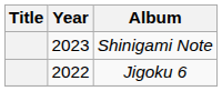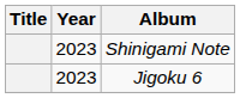 <table class="wikitable plainrowheaders" style="text-align:center;">
 <tr>
 <th scope="col">Title</th>
 <th scope="col">Year</th>
 <th scope="col">Album</th>
 </tr>
 <tr>
 <th scope="row"></th>
 <td>2023</td>
 <td><em>Shinigami Note</em></td>
 </tr>
 <tr>
 <th scope="row"><br></th>
-<td>2022</td>
+<td>2023</td>
 <td><em>Jigoku 6</em></td>
 </tr>
 <tr>
 </tr>
 </table>
